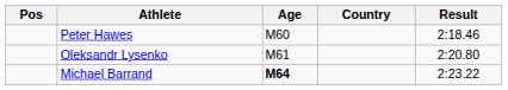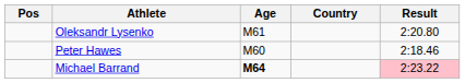 <table class="wikitable"  style="text-align:center; width:50%;">
 <tr>
 <th>Pos</th>
 <th>Athlete</th>
 <th>Age</th>
 <th>Country</th>
 <th>Result</th>
 </tr>
 <tr>
 <td align=center></td>
+<td align=left><a href='#'>Oleksandr Lysenko</a></td>
+<td align=left>M61</td>
+<td align=left></td>
+<td>2:20.80</td>
+</tr>
+<tr>
+<td align=center></td>
 <td align=left><a href='#'>Peter Hawes</a></td>
 <td align=left>M60</td>
 <td align=left></td>
 <td>2:18.46</td>
 </tr>
 <tr>
 <td align=center></td>
-<td align=left><a href='#'>Oleksandr Lysenko</a></td>
-<td align=left>M61</td>
-<td align=left></td>
-<td>2:20.80</td>
-</tr>
-<tr>
-<td align=center></td>
 <td align=left><a href='#'>Michael Barrand</a></td>
 <td align=left><strong>M64</strong></td>
 <td align=left></td>
-<td>2:23.22</td>
+<td style="background: pink;">2:23.22</td>
 </tr>
 </table>
